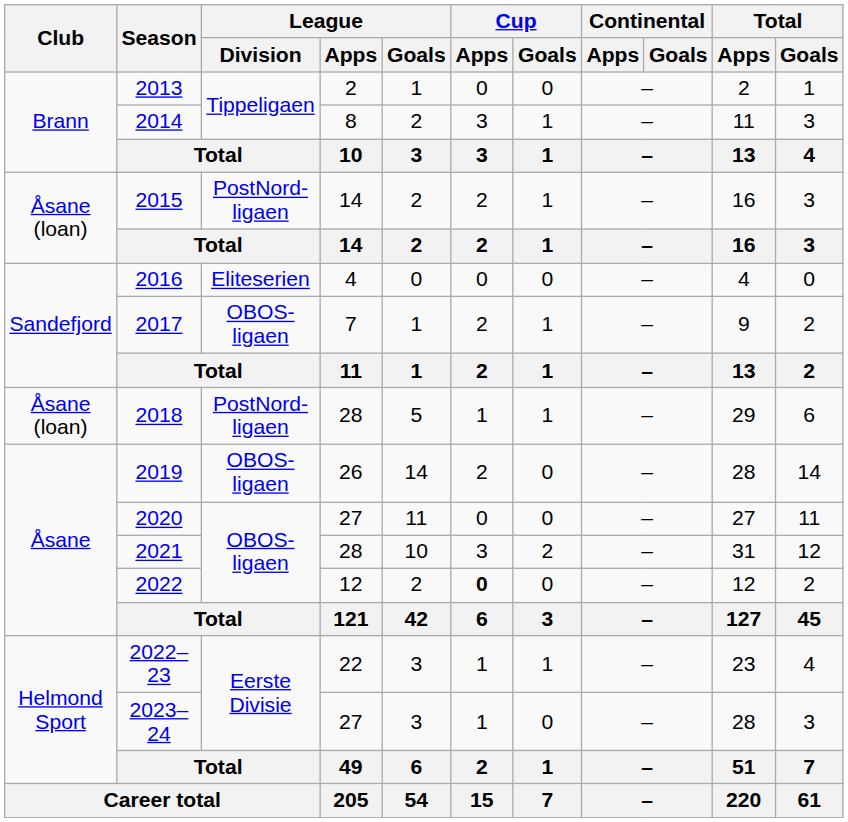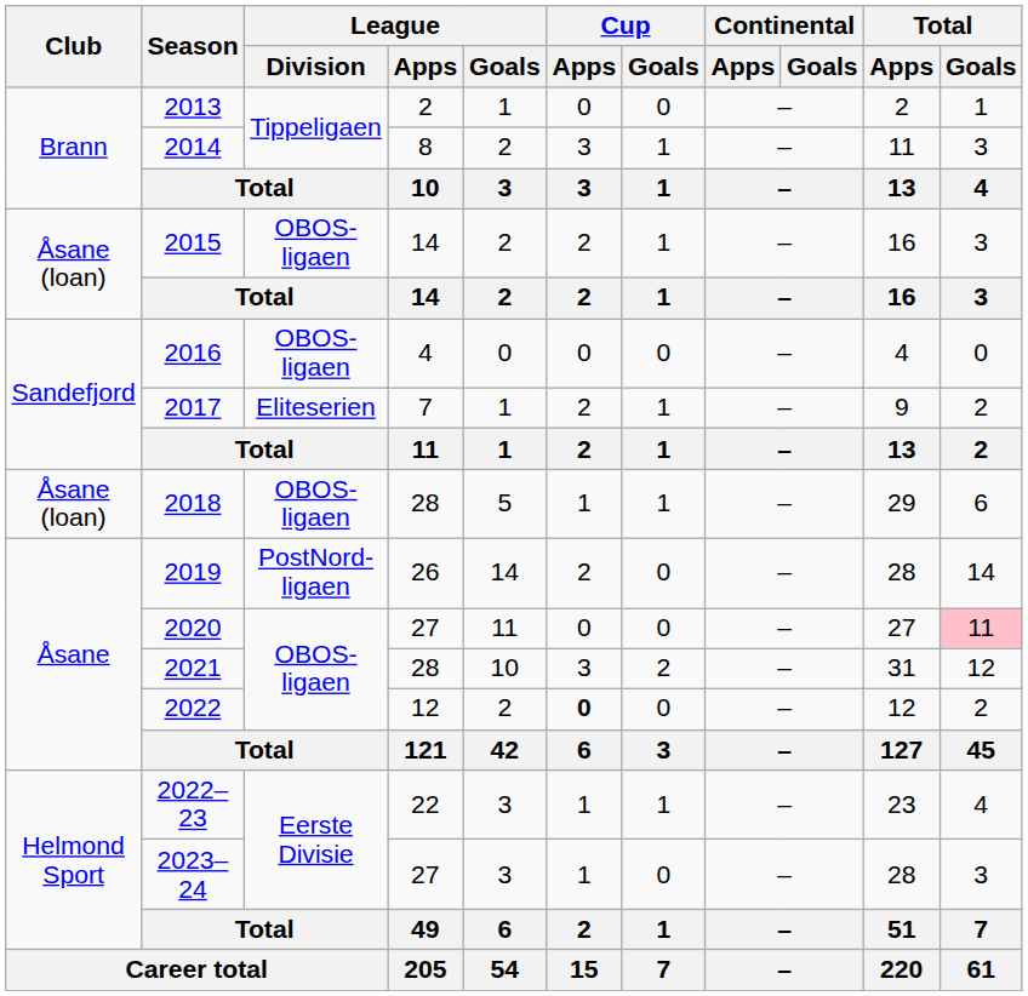 <table class="wikitable" style="text-align: center;">
 <tr>
 <th rowspan=2>Club</th>
 <th rowspan=2>Season</th>
 <th colspan=3>League</th>
 <th colspan=2><a href='#'>Cup</a></th>
 <th colspan=2>Continental</th>
 <th colspan=2>Total</th>
 </tr>
 <tr>
 <th>Division</th>
 <th>Apps</th>
 <th>Goals</th>
 <th>Apps</th>
 <th>Goals</th>
 <th>Apps</th>
 <th>Goals</th>
 <th>Apps</th>
 <th>Goals</th>
 </tr>
 <tr>
 <td rowspan=3><a href='#'>Brann</a></td>
 <td><a href='#'>2013</a></td>
 <td rowspan=2><a href='#'>Tippeligaen</a></td>
 <td>2</td>
 <td>1</td>
 <td>0</td>
 <td>0</td>
 <td colspan=2>–</td>
 <td>2</td>
 <td>1</td>
 </tr>
 <tr>
 <td><a href='#'>2014</a></td>
 <td>8</td>
 <td>2</td>
 <td>3</td>
 <td>1</td>
 <td colspan=2>–</td>
 <td>11</td>
 <td>3</td>
 </tr>
 <tr>
 <th colspan=2>Total</th>
 <th>10</th>
 <th>3</th>
 <th>3</th>
 <th>1</th>
 <th colspan=2>–</th>
 <th>13</th>
 <th>4</th>
 </tr>
 <tr>
 <td rowspan=2><a href='#'>Åsane</a> (loan)</td>
 <td><a href='#'>2015</a></td>
-<td rowspan=1><a href='#'>PostNord-ligaen</a></td>
+<td rowspan=1><a href='#'>OBOS-ligaen</a></td>
 <td>14</td>
 <td>2</td>
 <td>2</td>
 <td>1</td>
 <td colspan=2>–</td>
 <td>16</td>
 <td>3</td>
 </tr>
 <tr>
 <th colspan=2>Total</th>
 <th>14</th>
 <th>2</th>
 <th>2</th>
 <th>1</th>
 <th colspan=2>–</th>
 <th>16</th>
 <th>3</th>
 </tr>
 <tr>
 <td rowspan=3><a href='#'>Sandefjord</a></td>
 <td><a href='#'>2016</a></td>
-<td rowspan=1><a href='#'>Eliteserien</a></td>
+<td rowspan=1><a href='#'>OBOS-ligaen</a></td>
 <td>4</td>
 <td>0</td>
 <td>0</td>
 <td>0</td>
 <td colspan=2>–</td>
 <td>4</td>
 <td>0</td>
 </tr>
 <tr>
 <td><a href='#'>2017</a></td>
-<td rowspan=1><a href='#'>OBOS-ligaen</a></td>
+<td rowspan=1><a href='#'>Eliteserien</a></td>
 <td>7</td>
 <td>1</td>
 <td>2</td>
 <td>1</td>
 <td colspan=2>–</td>
 <td>9</td>
 <td>2</td>
 </tr>
 <tr>
 <th colspan=2>Total</th>
 <th>11</th>
 <th>1</th>
 <th>2</th>
 <th>1</th>
 <th colspan=2>–</th>
 <th>13</th>
 <th>2</th>
 </tr>
 <tr>
 <td rowspan=1><a href='#'>Åsane</a> (loan)</td>
 <td><a href='#'>2018</a></td>
-<td rowspan=1><a href='#'>PostNord-ligaen</a></td>
+<td rowspan=1><a href='#'>OBOS-ligaen</a></td>
 <td>28</td>
 <td>5</td>
 <td>1</td>
 <td>1</td>
 <td colspan=2>–</td>
 <td>29</td>
 <td>6</td>
 </tr>
 <tr>
 <td rowspan=5><a href='#'>Åsane</a></td>
 <td><a href='#'>2019</a></td>
-<td rowspan=1><a href='#'>OBOS-ligaen</a></td>
+<td rowspan=1><a href='#'>PostNord-ligaen</a></td>
 <td>26</td>
 <td>14</td>
 <td>2</td>
 <td>0</td>
 <td colspan=2>–</td>
 <td>28</td>
 <td>14</td>
 </tr>
 <tr>
 <td><a href='#'>2020</a></td>
 <td rowspan=3><a href='#'>OBOS-ligaen</a></td>
 <td>27</td>
 <td>11</td>
 <td>0</td>
 <td>0</td>
 <td colspan=2>–</td>
 <td>27</td>
-<td>11</td>
+<td style="background: pink;">11</td>
 </tr>
 <tr>
 <td><a href='#'>2021</a></td>
 <td>28</td>
 <td>10</td>
 <td>3</td>
 <td>2</td>
 <td colspan=2>–</td>
 <td>31</td>
 <td>12</td>
 </tr>
 <tr>
 <td><a href='#'>2022</a></td>
 <td>12</td>
 <td>2</td>
 <td><strong>0</strong></td>
 <td>0</td>
 <td colspan=2>–</td>
 <td>12</td>
 <td>2</td>
 </tr>
 <tr>
 <th colspan=2>Total</th>
 <th>121</th>
 <th>42</th>
 <th>6</th>
 <th>3</th>
 <th colspan=2>–</th>
 <th>127</th>
 <th>45</th>
 </tr>
 <tr>
 <td rowspan=3><a href='#'>Helmond Sport</a></td>
 <td><a href='#'>2022–23</a></td>
 <td rowspan=2><a href='#'>Eerste Divisie</a></td>
 <td>22</td>
 <td>3</td>
 <td>1</td>
 <td>1</td>
 <td colspan=2>–</td>
 <td>23</td>
 <td>4</td>
 </tr>
 <tr>
 <td><a href='#'>2023–24</a></td>
 <td>27</td>
 <td>3</td>
 <td>1</td>
 <td>0</td>
 <td colspan=2>–</td>
 <td>28</td>
 <td>3</td>
 </tr>
 <tr>
 <th colspan=2>Total</th>
 <th>49</th>
 <th>6</th>
 <th>2</th>
 <th>1</th>
 <th colspan=2>–</th>
 <th>51</th>
 <th>7</th>
 </tr>
 <tr>
 <th colspan=3>Career total</th>
 <th>205</th>
 <th>54</th>
 <th>15</th>
 <th>7</th>
 <th colspan=2>–</th>
 <th>220</th>
 <th>61</th>
 </tr>
 </table>
